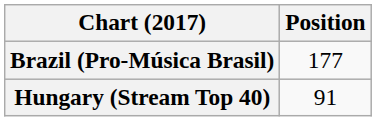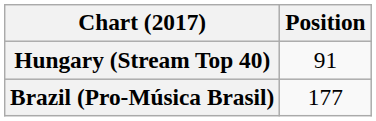 <table class="wikitable plainrowheaders" style="text-align:center">
 <tr>
 <th scope="col">Chart (2017)</th>
 <th scope="col">Position</th>
 </tr>
 <tr>
+<th scope="row">Hungary (Stream Top 40)</th>
+<td>91</td>
+</tr>
+<tr>
 <th scope="row">Brazil (Pro-Música Brasil)</th>
 <td>177</td>
 </tr>
-<tr>
-<th scope="row">Hungary (Stream Top 40)</th>
-<td>91</td>
-</tr>
 </table>
